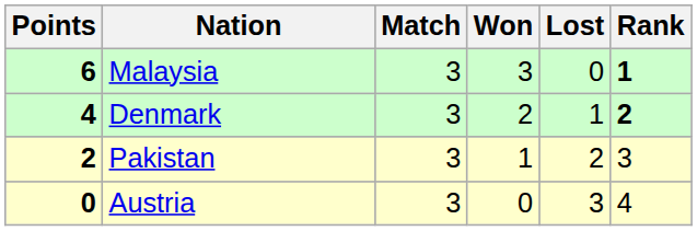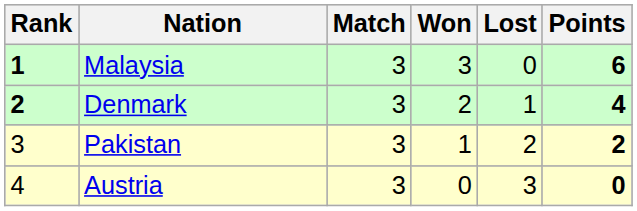 <table class="wikitable">
 <tr>
-<th width=20>Points</th>
+<th width=20>Rank</th>
 <th width=150>Nation</th>
 <th width=20>Match</th>
 <th width=20>Won</th>
 <th width=20>Lost</th>
-<th width=20>Rank</th>
+<th width=20>Points</th>
 </tr>
 <tr style="text-align:right; background:#cfc;">
-<td><strong>6</strong></td>
+<td align="left"><strong>1</strong></td>
 <td style="text-align:left;"> <a href='#'>Malaysia</a></td>
 <td>3</td>
 <td>3</td>
 <td>0</td>
-<td align="left"><strong>1</strong></td>
+<td><strong>6</strong></td>
 </tr>
 <tr style="text-align:right; background:#cfc;">
-<td><strong>4</strong></td>
+<td align="left"><strong>2</strong></td>
 <td style="text-align:left;"> <a href='#'>Denmark</a></td>
 <td>3</td>
 <td>2</td>
 <td>1</td>
-<td align="left"><strong>2</strong></td>
+<td><strong>4</strong></td>
 </tr>
 <tr style="text-align:right; background:#ffc;">
-<td><strong>2</strong></td>
+<td align="left">3</td>
 <td style="text-align:left;"> <a href='#'>Pakistan</a></td>
 <td>3</td>
 <td>1</td>
 <td>2</td>
-<td align="left">3</td>
+<td><strong>2</strong></td>
 </tr>
 <tr style="text-align:right; background:#ffc;">
-<td><strong>0</strong></td>
+<td align="left">4</td>
 <td style="text-align:left;"> <a href='#'>Austria</a></td>
 <td>3</td>
 <td>0</td>
 <td>3</td>
-<td align="left">4</td>
+<td><strong>0</strong></td>
 </tr>
 </table>
